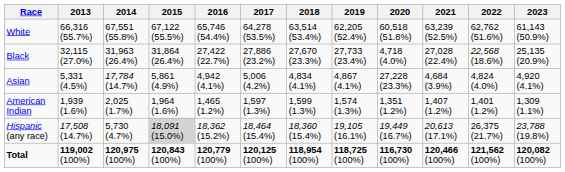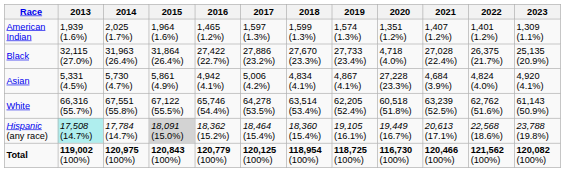 <table class="wikitable" style="font-size: 90%;">
 <tr>
 <th><a href='#'>Race</a></th>
 <th>2013</th>
 <th>2014</th>
 <th>2015</th>
 <th>2016</th>
 <th>2017</th>
 <th>2018</th>
 <th>2019</th>
 <th>2020</th>
 <th>2021</th>
 <th>2022</th>
 <th>2023</th>
 </tr>
 <tr>
+<td><a href='#'>American Indian</a></td>
+<td>1,939 (1.6%)</td>
+<td>2,025 (1.7%)</td>
+<td>1,964 (1.6%)</td>
+<td>1,465 (1.2%)</td>
+<td>1,597 (1.3%)</td>
+<td>1,599 (1.3%)</td>
+<td>1,574 (1.3%)</td>
+<td>1,351 (1.2%)</td>
+<td>1,407 (1.2%)</td>
+<td>1,401 (1.2%)</td>
+<td>1,309 (1.1%)</td>
+</tr>
+<tr>
+<td><a href='#'>Black</a></td>
+<td>32,115 (27.0%)</td>
+<td>31,963 (26.4%)</td>
+<td>31,864 (26.4%)</td>
+<td>27,422 (22.7%)</td>
+<td>27,886 (23.2%)</td>
+<td>27,670 (23.3%)</td>
+<td>27,733 (23.4%)</td>
+<td>4,718 (4.0%)</td>
+<td>27,028 (22.4%)</td>
+<td>26,375 (21.7%)</td>
+<td>25,135 (20.9%)</td>
+</tr>
+<tr>
+<td><a href='#'>Asian</a></td>
+<td>5,331 (4.5%)</td>
+<td>5,730 (4.7%)</td>
+<td>5,861 (4.9%)</td>
+<td>4,942 (4.1%)</td>
+<td>5,006 (4.2%)</td>
+<td>4,834 (4.1%)</td>
+<td>4,867 (4.1%)</td>
+<td>27,228 (23.3%)</td>
+<td>4,684 (3.9%)</td>
+<td>4,824 (4.0%)</td>
+<td>4,920 (4.1%)</td>
+</tr>
+<tr>
 <td><a href='#'>White</a></td>
 <td>66,316 (55.7%)</td>
 <td>67,551 (55.8%)</td>
 <td>67,122 (55.5%)</td>
 <td>65,746 (54.4%)</td>
 <td>64,278 (53.5%)</td>
 <td>63,514 (53.4%)</td>
 <td>62,205 (52.4%)</td>
 <td>60,518 (51.8%)</td>
 <td>63,239 (52.5%)</td>
 <td>62,762 (51.6%)</td>
 <td>61,143 (50.9%)</td>
 </tr>
 <tr>
-<td><a href='#'>Black</a></td>
-<td>32,115 (27.0%)</td>
-<td>31,963 (26.4%)</td>
-<td>31,864 (26.4%)</td>
-<td>27,422 (22.7%)</td>
-<td>27,886 (23.2%)</td>
-<td>27,670 (23.3%)</td>
-<td>27,733 (23.4%)</td>
-<td>4,718 (4.0%)</td>
-<td>27,028 (22.4%)</td>
-<td><em>22,568</em> (18.6%)</td>
-<td>25,135 (20.9%)</td>
-</tr>
-<tr>
-<td><a href='#'>Asian</a></td>
-<td>5,331 (4.5%)</td>
+<td><em><a href='#'>Hispanic</a></em> (any race)</td>
+<td style="background: paleturquoise;"><em>17,508</em> (14.7%)</td>
 <td><em>17,784</em> (14.7%)</td>
-<td>5,861 (4.9%)</td>
-<td>4,942 (4.1%)</td>
-<td>5,006 (4.2%)</td>
-<td>4,834 (4.1%)</td>
-<td>4,867 (4.1%)</td>
-<td>27,228 (23.3%)</td>
-<td>4,684 (3.9%)</td>
-<td>4,824 (4.0%)</td>
-<td>4,920 (4.1%)</td>
-</tr>
-<tr>
-<td><a href='#'>American Indian</a></td>
-<td>1,939 (1.6%)</td>
-<td>2,025 (1.7%)</td>
-<td>1,964 (1.6%)</td>
-<td>1,465 (1.2%)</td>
-<td>1,597 (1.3%)</td>
-<td>1,599 (1.3%)</td>
-<td>1,574 (1.3%)</td>
-<td>1,351 (1.2%)</td>
-<td>1,407 (1.2%)</td>
-<td>1,401 (1.2%)</td>
-<td>1,309 (1.1%)</td>
-</tr>
-<tr>
-<td><em><a href='#'>Hispanic</a></em> (any race)</td>
-<td><em>17,508</em> (14.7%)</td>
-<td>5,730 (4.7%)</td>
 <td style="background: lightgrey;"><em>18,091</em> (15.0%)</td>
 <td><em>18,362</em> (15.2%)</td>
 <td><em>18,464</em> (15.4%)</td>
 <td><em>18,360</em> (15.4%)</td>
 <td><em>19,105</em> (16.1%)</td>
 <td><em>19,449</em> (16.7%)</td>
 <td><em>20,613</em> (17.1%)</td>
-<td>26,375 (21.7%)</td>
+<td><em>22,568</em> (18.6%)</td>
 <td><em>23,788</em> (19.8%)</td>
 </tr>
 <tr>
 <td><strong>Total</strong></td>
 <td><strong>119,002</strong> (100%)</td>
 <td><strong>120,975</strong> (100%)</td>
 <td><strong>120,843</strong> (100%)</td>
 <td><strong>120,779</strong> (100%)</td>
 <td><strong>120,125</strong> (100%)</td>
 <td><strong>118,954</strong> (100%)</td>
 <td><strong>118,725</strong> (100%)</td>
 <td><strong>116,730</strong> (100%)</td>
 <td><strong>120,466</strong> (100%)</td>
 <td><strong>121,562</strong> (100%)</td>
 <td><strong>120,082</strong> (100%)</td>
 </tr>
 </table>
